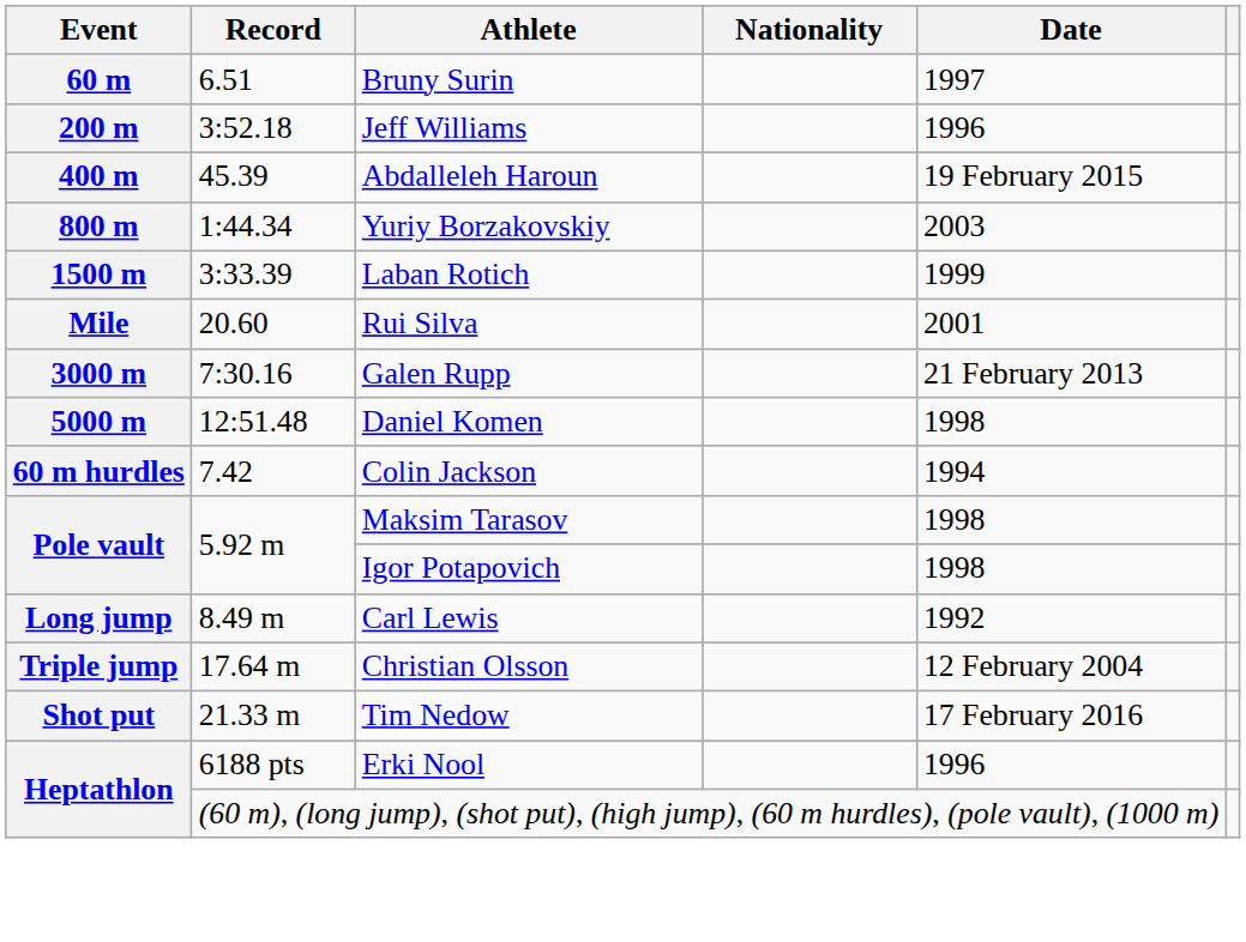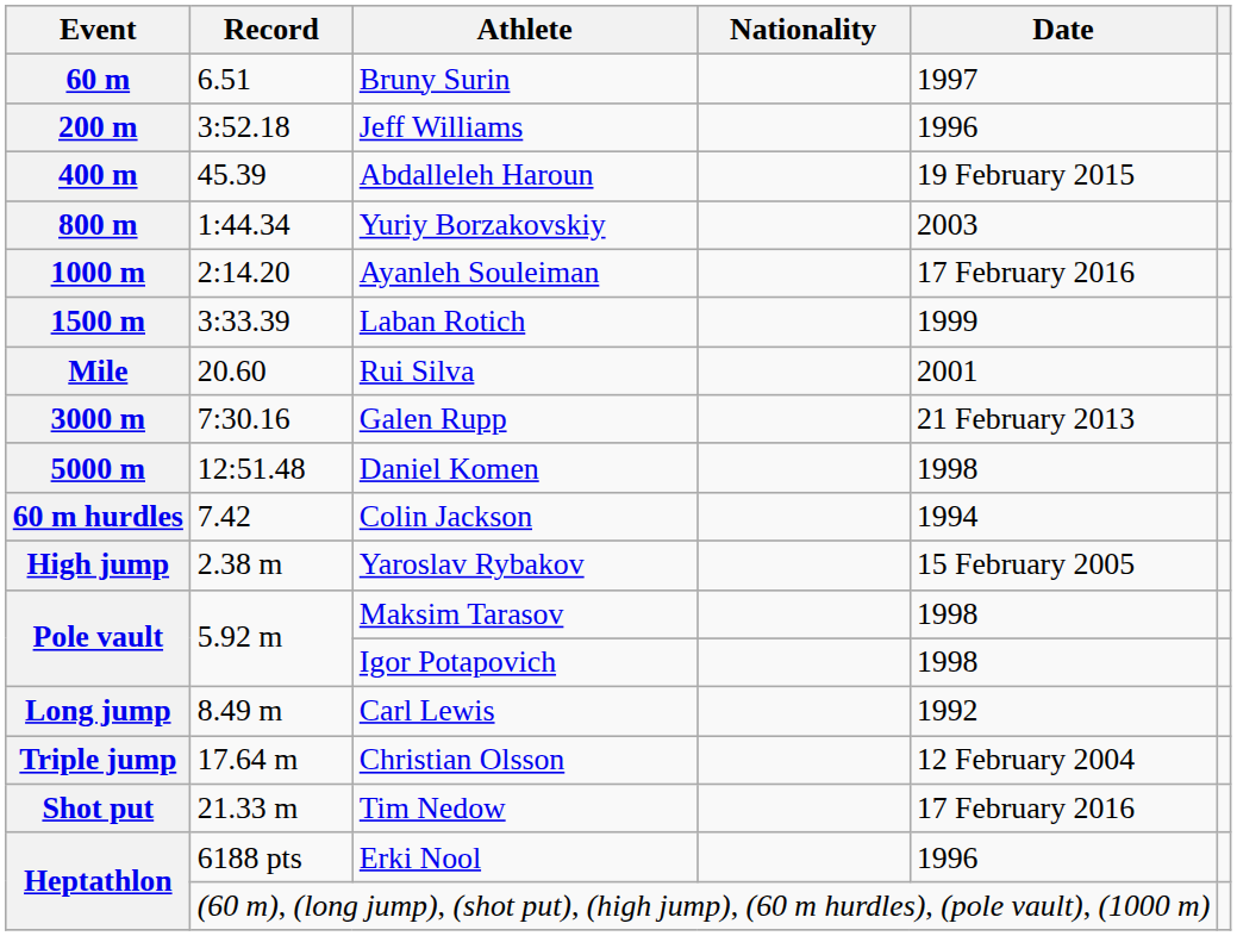 <table class="wikitable plainrowheaders sticky-header">
 <tr>
 <th scope="col">Event</th>
 <th scope="col">Record</th>
 <th scope="col">Athlete</th>
 <th scope="col">Nationality</th>
 <th scope="col">Date</th>
 <th scope="col"></th>
 </tr>
 <tr>
 <th scope="row"><a href='#'>60 m</a></th>
 <td>6.51</td>
 <td><a href='#'>Bruny Surin</a></td>
 <td></td>
 <td>1997</td>
 <td></td>
 </tr>
 <tr>
 <th scope="row"><a href='#'>200 m</a></th>
 <td>3:52.18</td>
 <td><a href='#'>Jeff Williams</a></td>
 <td></td>
 <td>1996</td>
 <td></td>
 </tr>
 <tr>
 <th scope="row"><a href='#'>400 m</a></th>
 <td>45.39</td>
 <td><a href='#'>Abdalleleh Haroun</a></td>
 <td></td>
 <td>19 February 2015</td>
 <td></td>
 </tr>
 <tr>
 <th scope="row"><a href='#'>800 m</a></th>
 <td>1:44.34</td>
 <td><a href='#'>Yuriy Borzakovskiy</a></td>
 <td></td>
 <td>2003</td>
 <td></td>
 </tr>
 <tr>
+<th scope="row"><a href='#'>1000 m</a></th>
+<td>2:14.20</td>
+<td><a href='#'>Ayanleh Souleiman</a></td>
+<td></td>
+<td>17 February 2016</td>
+<td></td>
+</tr>
+<tr>
 <th scope="row"><a href='#'>1500 m</a></th>
 <td>3:33.39</td>
 <td><a href='#'>Laban Rotich</a></td>
 <td></td>
 <td>1999</td>
 <td></td>
 </tr>
 <tr>
 <th scope="row"><a href='#'>Mile</a></th>
 <td>20.60</td>
 <td><a href='#'>Rui Silva</a></td>
 <td></td>
 <td>2001</td>
 <td></td>
 </tr>
 <tr>
 <th scope="row"><a href='#'>3000 m</a></th>
 <td>7:30.16</td>
 <td><a href='#'>Galen Rupp</a></td>
 <td></td>
 <td>21 February 2013</td>
 <td></td>
 </tr>
 <tr>
 <th scope="row"><a href='#'>5000 m</a></th>
 <td>12:51.48</td>
 <td><a href='#'>Daniel Komen</a></td>
 <td></td>
 <td>1998</td>
 <td></td>
 </tr>
 <tr>
 <th scope="row"><a href='#'>60 m hurdles</a></th>
 <td>7.42</td>
 <td><a href='#'>Colin Jackson</a></td>
 <td></td>
 <td>1994</td>
+<td></td>
+</tr>
+<tr>
+<th scope="row"><a href='#'>High jump</a></th>
+<td>2.38 m</td>
+<td><a href='#'>Yaroslav Rybakov</a></td>
+<td></td>
+<td>15 February 2005</td>
 <td></td>
 </tr>
 <tr>
 <th scope="rowgroup" rowspan="2"><a href='#'>Pole vault</a></th>
 <td rowspan="2">5.92 m</td>
 <td><a href='#'>Maksim Tarasov</a></td>
 <td></td>
 <td>1998</td>
 <td></td>
 </tr>
 <tr>
 <td><a href='#'>Igor Potapovich</a></td>
 <td></td>
 <td>1998</td>
 <td></td>
 </tr>
 <tr>
 <th scope="row"><a href='#'>Long jump</a></th>
 <td>8.49 m</td>
 <td><a href='#'>Carl Lewis</a></td>
 <td></td>
 <td>1992</td>
 <td></td>
 </tr>
 <tr>
 <th scope="row"><a href='#'>Triple jump</a></th>
 <td>17.64 m</td>
 <td><a href='#'>Christian Olsson</a></td>
 <td></td>
 <td>12 February 2004</td>
 <td></td>
 </tr>
 <tr>
 <th scope="row"><a href='#'>Shot put</a></th>
 <td>21.33 m</td>
 <td><a href='#'>Tim Nedow</a></td>
 <td></td>
 <td>17 February 2016</td>
 <td></td>
 </tr>
 <tr>
 <th scope="rowgroup" rowspan="2"><a href='#'>Heptathlon</a></th>
 <td>6188 pts</td>
 <td><a href='#'>Erki Nool</a></td>
 <td></td>
 <td>1996</td>
 <td></td>
 </tr>
 <tr>
 <td colspan="4"><em>(60 m)</em>, <em>(long jump)</em>, <em>(shot put)</em>, <em>(high jump)</em>, <em>(60 m hurdles)</em>, <em>(pole vault)</em>, <em>(1000 m)</em></td>
 <td></td>
 </tr>
 </table>
